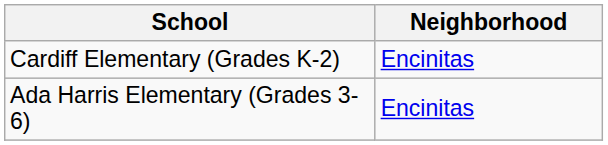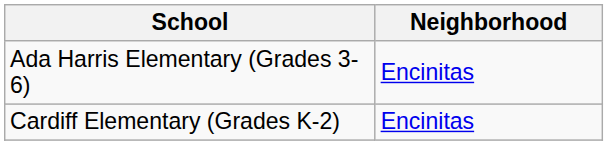 <table class="wikitable">
 <tr>
 <th width="250">School</th>
 <th width="150">Neighborhood</th>
 </tr>
 <tr>
+<td>Ada Harris Elementary (Grades 3-6)</td>
+<td><a href='#'>Encinitas</a></td>
+</tr>
+<tr>
 <td>Cardiff Elementary (Grades K-2)</td>
 <td><a href='#'>Encinitas</a></td>
 </tr>
-<tr>
-<td>Ada Harris Elementary (Grades 3-6)</td>
-<td><a href='#'>Encinitas</a></td>
-</tr>
 </table>
